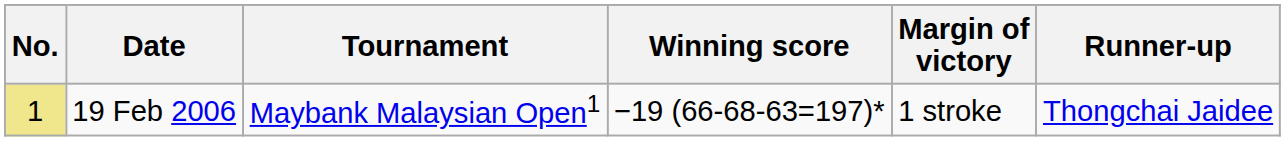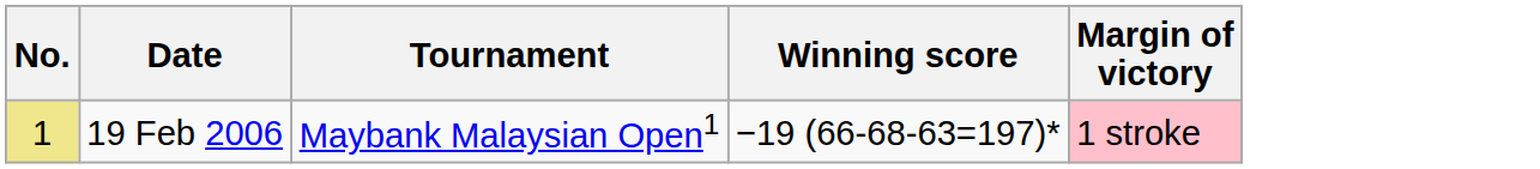 <table class="wikitable" style="font-size:95%;">
 <tr>
 <th>No.</th>
 <th>Date</th>
 <th>Tournament</th>
 <th>Winning score</th>
 <th>Margin of<br>victory</th>
-<th>Runner-up</th>
 </tr>
 <tr>
 <td align=center style="background: khaki;">1</td>
 <td align=right>19 Feb <a href='#'>2006</a></td>
 <td><a href='#'>Maybank Malaysian Open</a><sup>1</sup></td>
 <td>−19 (66-68-63=197)*</td>
-<td>1 stroke</td>
-<td> <a href='#'>Thongchai Jaidee</a></td>
+<td style="background: pink;">1 stroke</td>
 </tr>
 </table>
